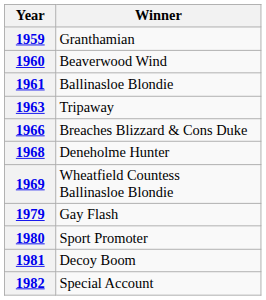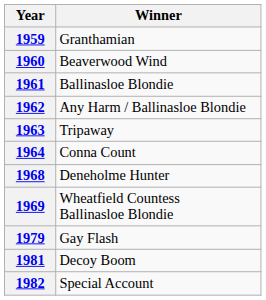 <table class="wikitable">
 <tr>
 <th width=50>Year</th>
 <th width=220>Winner</th>
 </tr>
 <tr>
 <th><a href='#'>1959</a></th>
 <td>Granthamian </td>
 </tr>
 <tr>
 <th><a href='#'>1960</a></th>
 <td>Beaverwood Wind</td>
 </tr>
 <tr>
 <th><a href='#'>1961</a></th>
 <td>Ballinasloe Blondie </td>
 </tr>
 <tr>
+<th><a href='#'>1962</a></th>
+<td>Any Harm / Ballinasloe Blondie </td>
+</tr>
+<tr>
 <th><a href='#'>1963</a></th>
 <td>Tripaway</td>
 </tr>
 <tr>
-<th><a href='#'>1966</a></th>
-<td>Breaches Blizzard & Cons Duke</td>
+<th><a href='#'>1964</a></th>
+<td>Conna Count </td>
 </tr>
 <tr>
 <th><a href='#'>1968</a></th>
 <td>Deneholme Hunter</td>
 </tr>
 <tr>
 <th><a href='#'>1969</a></th>
 <td>Wheatfield Countess <br> Ballinasloe Blondie </td>
 </tr>
 <tr>
 <th><a href='#'>1979</a></th>
 <td>Gay Flash</td>
 </tr>
 <tr>
-<th><a href='#'>1980</a></th>
-<td>Sport Promoter</td>
-</tr>
-<tr>
 <th><a href='#'>1981</a></th>
 <td>Decoy Boom</td>
 </tr>
 <tr>
 <th><a href='#'>1982</a></th>
 <td>Special Account</td>
 </tr>
 </table>
